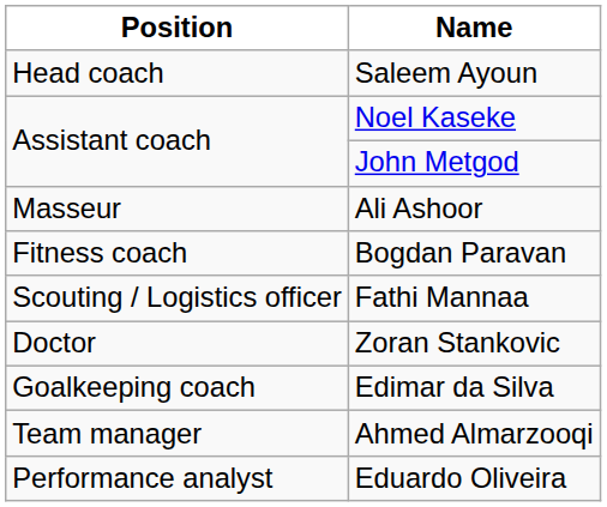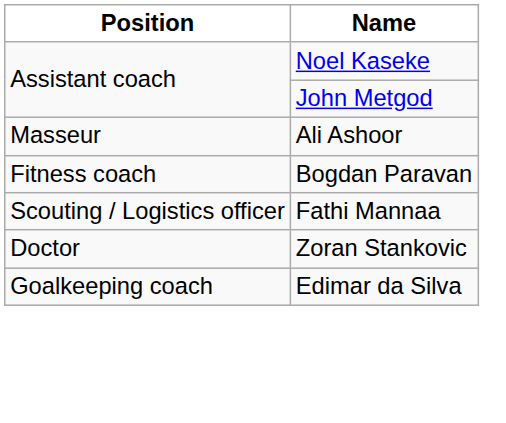 <table class="wikitable">
 <tr>
 <th style="color:#000000;background:#FFFFFF">Position</th>
 <th style="color:#000000;background:#FFFFFF">Name</th>
-</tr>
-<tr>
-<td>Head coach</td>
-<td> Saleem Ayoun</td>
 </tr>
 <tr>
 <td rowspan="2">Assistant coach</td>
 <td> <a href='#'>Noel Kaseke</a></td>
 </tr>
 <tr>
 <td> <a href='#'>John Metgod</a></td>
 </tr>
 <tr>
 <td>Masseur</td>
 <td> Ali Ashoor</td>
 </tr>
 <tr>
 <td>Fitness coach</td>
 <td> Bogdan Paravan</td>
 </tr>
 <tr>
 <td>Scouting / Logistics officer</td>
 <td> Fathi Mannaa</td>
 </tr>
 <tr>
 <td>Doctor</td>
 <td> Zoran Stankovic</td>
 </tr>
 <tr>
 <td>Goalkeeping coach</td>
 <td> Edimar da Silva</td>
 </tr>
-<tr>
-<td>Team manager</td>
-<td> Ahmed Almarzooqi</td>
-</tr>
-<tr>
-<td>Performance analyst</td>
-<td> Eduardo Oliveira</td>
-</tr>
 </table>
